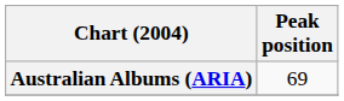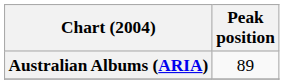 <table class="wikitable sortable plainrowheaders">
 <tr>
 <th>Chart (2004)</th>
 <th>Peak<br>position</th>
 </tr>
 <tr>
 <th scope="row">Australian Albums (<a href='#'>ARIA</a>)</th>
-<td align="center">69</td>
+<td align="center">89</td>
 </tr>
 <tr>
 </tr>
 <tr>
 </tr>
 </table>
